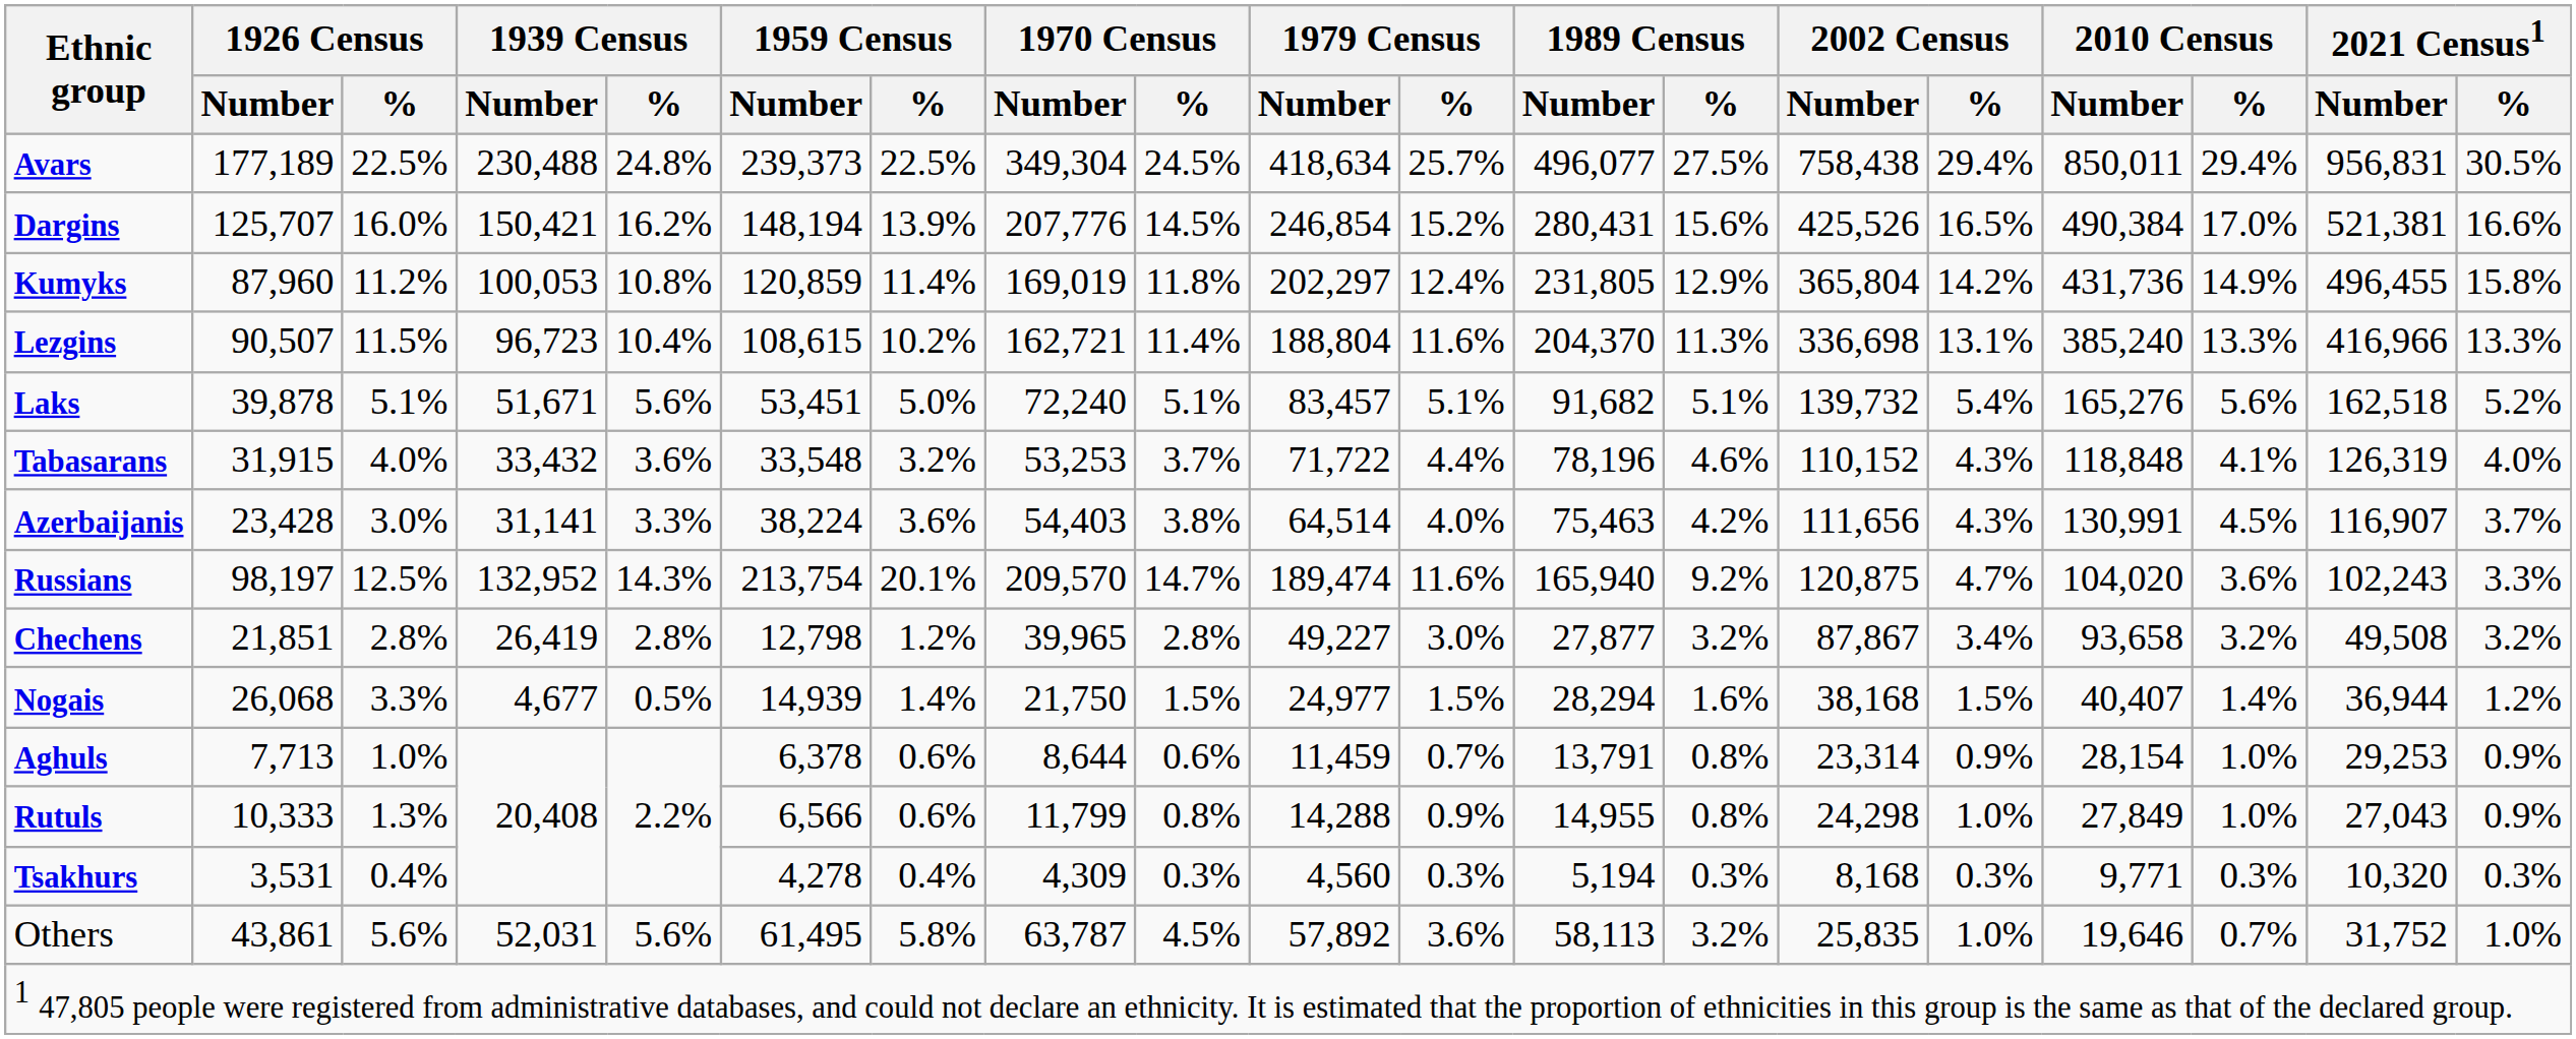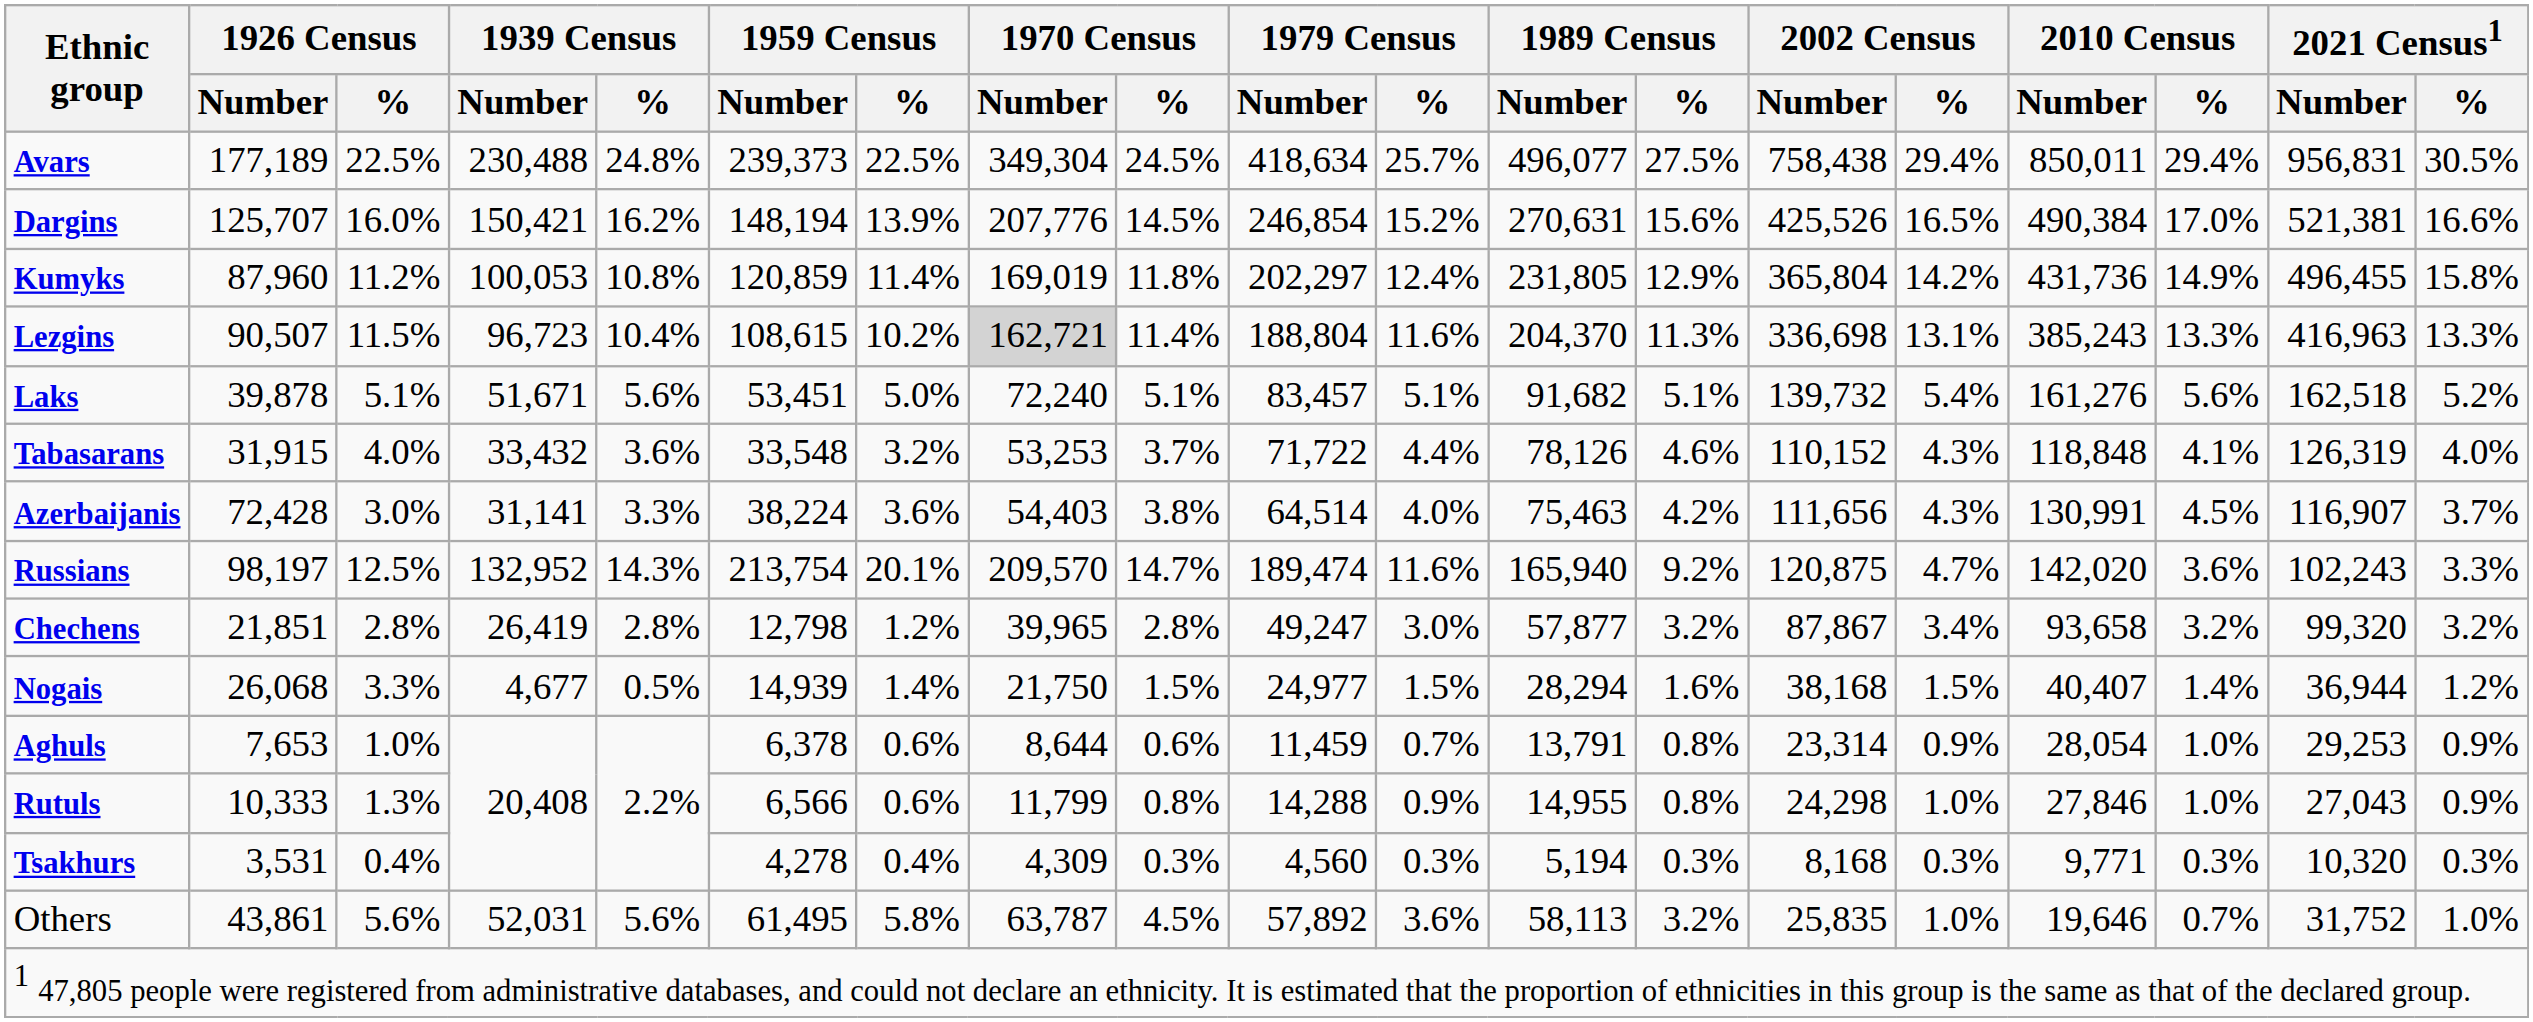 <table class="wikitable sortable" style="text-align: right;">
 <tr style="background:#e0e0e0;">
 <th rowspan="2">Ethnic<br>group</th>
 <th colspan="2">1926 Census</th>
 <th colspan="2">1939 Census</th>
 <th colspan="2">1959 Census</th>
 <th colspan="2">1970 Census</th>
 <th colspan="2">1979 Census</th>
 <th colspan="2">1989 Census</th>
 <th colspan="2">2002 Census</th>
 <th colspan="2">2010 Census</th>
 <th colspan="2">2021 Census<sup>1</sup></th>
 </tr>
 <tr style="background:#e0e0e0;">
 <th>Number</th>
 <th>%</th>
 <th>Number</th>
 <th>%</th>
 <th>Number</th>
 <th>%</th>
 <th>Number</th>
 <th>%</th>
 <th>Number</th>
 <th>%</th>
 <th>Number</th>
 <th>%</th>
 <th>Number</th>
 <th>%</th>
 <th>Number</th>
 <th>%</th>
 <th>Number</th>
 <th>%</th>
 </tr>
 <tr>
 <td style="text-align:left;"><strong><a href='#'><small>Avars</small></a></strong></td>
 <td>177,189</td>
 <td>22.5%</td>
 <td>230,488</td>
 <td>24.8%</td>
 <td>239,373</td>
 <td>22.5%</td>
 <td>349,304</td>
 <td>24.5%</td>
 <td>418,634</td>
 <td>25.7%</td>
 <td>496,077</td>
 <td>27.5%</td>
 <td>758,438</td>
 <td>29.4%</td>
 <td>850,011</td>
 <td>29.4%</td>
 <td>956,831</td>
 <td>30.5%</td>
 </tr>
 <tr>
 <td style="text-align:left;"><strong><small><a href='#'>Dargins</a></small></strong></td>
 <td>125,707</td>
 <td>16.0%</td>
 <td>150,421</td>
 <td>16.2%</td>
 <td>148,194</td>
 <td>13.9%</td>
 <td>207,776</td>
 <td>14.5%</td>
 <td>246,854</td>
 <td>15.2%</td>
-<td>280,431</td>
+<td>270,631</td>
 <td>15.6%</td>
 <td>425,526</td>
 <td>16.5%</td>
 <td>490,384</td>
 <td>17.0%</td>
 <td>521,381</td>
 <td>16.6%</td>
 </tr>
 <tr>
 <td align="left"><strong><small><a href='#'>Kumyks</a></small></strong></td>
 <td>87,960</td>
 <td>11.2%</td>
 <td>100,053</td>
 <td>10.8%</td>
 <td>120,859</td>
 <td>11.4%</td>
 <td>169,019</td>
 <td>11.8%</td>
 <td>202,297</td>
 <td>12.4%</td>
 <td>231,805</td>
 <td>12.9%</td>
 <td>365,804</td>
 <td>14.2%</td>
 <td>431,736</td>
 <td>14.9%</td>
 <td>496,455</td>
 <td>15.8%</td>
 </tr>
 <tr>
 <td align="left"><strong><a href='#'><small>Lezgins</small></a></strong></td>
 <td>90,507</td>
 <td>11.5%</td>
 <td>96,723</td>
 <td>10.4%</td>
 <td>108,615</td>
 <td>10.2%</td>
-<td>162,721</td>
+<td style="background: lightgrey;">162,721</td>
 <td>11.4%</td>
 <td>188,804</td>
 <td>11.6%</td>
 <td>204,370</td>
 <td>11.3%</td>
 <td>336,698</td>
 <td>13.1%</td>
-<td>385,240</td>
+<td>385,243</td>
 <td>13.3%</td>
-<td>416,966</td>
+<td>416,963</td>
 <td>13.3%</td>
 </tr>
 <tr>
 <td align="left"><strong><a href='#'><small>Laks</small></a></strong></td>
 <td>39,878</td>
 <td>5.1%</td>
 <td>51,671</td>
 <td>5.6%</td>
 <td>53,451</td>
 <td>5.0%</td>
 <td>72,240</td>
 <td>5.1%</td>
 <td>83,457</td>
 <td>5.1%</td>
 <td>91,682</td>
 <td>5.1%</td>
 <td>139,732</td>
 <td>5.4%</td>
-<td>165,276</td>
+<td>161,276</td>
 <td>5.6%</td>
 <td>162,518</td>
 <td>5.2%</td>
 </tr>
 <tr>
 <td align="left"><strong><a href='#'><small>Tabasarans</small></a></strong></td>
 <td>31,915</td>
 <td>4.0%</td>
 <td>33,432</td>
 <td>3.6%</td>
 <td>33,548</td>
 <td>3.2%</td>
 <td>53,253</td>
 <td>3.7%</td>
 <td>71,722</td>
 <td>4.4%</td>
-<td>78,196</td>
+<td>78,126</td>
 <td>4.6%</td>
 <td>110,152</td>
 <td>4.3%</td>
 <td>118,848</td>
 <td>4.1%</td>
 <td>126,319</td>
 <td>4.0%</td>
 </tr>
 <tr>
 <td align="left"><a href='#'><strong><small>Azerbaijanis</small></strong></a></td>
-<td>23,428</td>
+<td>72,428</td>
 <td>3.0%</td>
 <td>31,141</td>
 <td>3.3%</td>
 <td>38,224</td>
 <td>3.6%</td>
 <td>54,403</td>
 <td>3.8%</td>
 <td>64,514</td>
 <td>4.0%</td>
 <td>75,463</td>
 <td>4.2%</td>
 <td>111,656</td>
 <td>4.3%</td>
 <td>130,991</td>
 <td>4.5%</td>
 <td>116,907</td>
 <td>3.7%</td>
 </tr>
 <tr>
 <td align="left"><strong><small><a href='#'>Russians</a></small></strong></td>
 <td>98,197</td>
 <td>12.5%</td>
 <td>132,952</td>
 <td>14.3%</td>
 <td>213,754</td>
 <td>20.1%</td>
 <td>209,570</td>
 <td>14.7%</td>
 <td>189,474</td>
 <td>11.6%</td>
 <td>165,940</td>
 <td>9.2%</td>
 <td>120,875</td>
 <td>4.7%</td>
-<td>104,020</td>
+<td>142,020</td>
 <td>3.6%</td>
 <td>102,243</td>
 <td>3.3%</td>
 </tr>
 <tr>
 <td align="left"><strong><small><a href='#'>Chechens</a></small></strong></td>
 <td>21,851</td>
 <td>2.8%</td>
 <td>26,419</td>
 <td>2.8%</td>
 <td>12,798</td>
 <td>1.2%</td>
 <td>39,965</td>
 <td>2.8%</td>
-<td>49,227</td>
+<td>49,247</td>
 <td>3.0%</td>
-<td>27,877</td>
+<td>57,877</td>
 <td>3.2%</td>
 <td>87,867</td>
 <td>3.4%</td>
 <td>93,658</td>
 <td>3.2%</td>
-<td>49,508</td>
+<td>99,320</td>
 <td>3.2%</td>
 </tr>
 <tr>
 <td align="left"><strong><small><a href='#'>Nogais</a></small></strong></td>
 <td>26,068</td>
 <td>3.3%</td>
 <td>4,677</td>
 <td>0.5%</td>
 <td>14,939</td>
 <td>1.4%</td>
 <td>21,750</td>
 <td>1.5%</td>
 <td>24,977</td>
 <td>1.5%</td>
 <td>28,294</td>
 <td>1.6%</td>
 <td>38,168</td>
 <td>1.5%</td>
 <td>40,407</td>
 <td>1.4%</td>
 <td>36,944</td>
 <td>1.2%</td>
 </tr>
 <tr>
 <td style="text-align:left"><strong><a href='#'><small>Aghuls</small></a></strong></td>
-<td>7,713</td>
+<td>7,653</td>
 <td>1.0%</td>
 <td rowspan="3">20,408</td>
 <td rowspan="3">2.2%</td>
 <td>6,378</td>
 <td>0.6%</td>
 <td>8,644</td>
 <td>0.6%</td>
 <td>11,459</td>
 <td>0.7%</td>
 <td>13,791</td>
 <td>0.8%</td>
 <td>23,314</td>
 <td>0.9%</td>
-<td>28,154</td>
+<td>28,054</td>
 <td>1.0%</td>
 <td>29,253</td>
 <td>0.9%</td>
 </tr>
 <tr>
 <td align="left"><strong><a href='#'><small>Rutuls</small></a></strong></td>
 <td>10,333</td>
 <td>1.3%</td>
 <td>6,566</td>
 <td>0.6%</td>
 <td>11,799</td>
 <td>0.8%</td>
 <td>14,288</td>
 <td>0.9%</td>
 <td>14,955</td>
 <td>0.8%</td>
 <td>24,298</td>
 <td>1.0%</td>
-<td>27,849</td>
+<td>27,846</td>
 <td>1.0%</td>
 <td>27,043</td>
 <td>0.9%</td>
 </tr>
 <tr>
 <td align="left"><strong><a href='#'><small>Tsakhurs</small></a></strong></td>
 <td>3,531</td>
 <td>0.4%</td>
 <td>4,278</td>
 <td>0.4%</td>
 <td>4,309</td>
 <td>0.3%</td>
 <td>4,560</td>
 <td>0.3%</td>
 <td>5,194</td>
 <td>0.3%</td>
 <td>8,168</td>
 <td>0.3%</td>
 <td>9,771</td>
 <td>0.3%</td>
 <td>10,320</td>
 <td>0.3%</td>
 </tr>
 <tr>
 <td style="text-align:left;">Others</td>
 <td>43,861</td>
 <td>5.6%</td>
 <td>52,031</td>
 <td>5.6%</td>
 <td>61,495</td>
 <td>5.8%</td>
 <td>63,787</td>
 <td>4.5%</td>
 <td>57,892</td>
 <td>3.6%</td>
 <td>58,113</td>
 <td>3.2%</td>
 <td>25,835</td>
 <td>1.0%</td>
 <td>19,646</td>
 <td>0.7%</td>
 <td>31,752</td>
 <td>1.0%</td>
 </tr>
 <tr>
 <td style="text-align:left;" colspan="19"><sup>1</sup> <small>47,805 people were registered from administrative databases, and could not declare an ethnicity. It is estimated that the proportion of ethnicities in this group is the same as that of the declared group.</small></td>
 </tr>
 </table>
